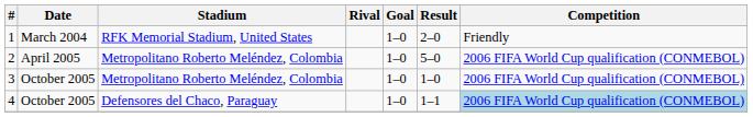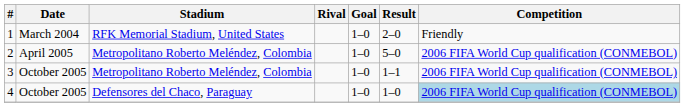 <table class="wikitable">
 <tr>
 <th>#</th>
 <th>Date</th>
 <th>Stadium</th>
 <th>Rival</th>
 <th>Goal</th>
 <th>Result</th>
 <th>Competition</th>
 </tr>
 <tr>
 <td>1</td>
 <td>March 2004</td>
 <td><a href='#'>RFK Memorial Stadium</a>, <a href='#'>United States</a></td>
 <td></td>
 <td>1–0</td>
 <td>2–0</td>
 <td>Friendly</td>
 </tr>
 <tr>
 <td>2</td>
 <td>April 2005</td>
 <td><a href='#'>Metropolitano Roberto Meléndez</a>, <a href='#'>Colombia</a></td>
 <td></td>
 <td>1–0</td>
 <td>5–0</td>
 <td><a href='#'>2006 FIFA World Cup qualification (CONMEBOL)</a></td>
 </tr>
 <tr>
 <td>3</td>
 <td>October 2005</td>
 <td><a href='#'>Metropolitano Roberto Meléndez</a>, <a href='#'>Colombia</a></td>
 <td></td>
 <td>1–0</td>
-<td>1–0</td>
+<td>1–1</td>
 <td><a href='#'>2006 FIFA World Cup qualification (CONMEBOL)</a></td>
 </tr>
 <tr>
 <td>4</td>
 <td>October 2005</td>
 <td><a href='#'>Defensores del Chaco</a>, <a href='#'>Paraguay</a></td>
 <td></td>
 <td>1–0</td>
-<td>1–1</td>
+<td>1–0</td>
 <td style="background: lightblue;"><a href='#'>2006 FIFA World Cup qualification (CONMEBOL)</a></td>
 </tr>
 <tr>
 </tr>
 </table>
